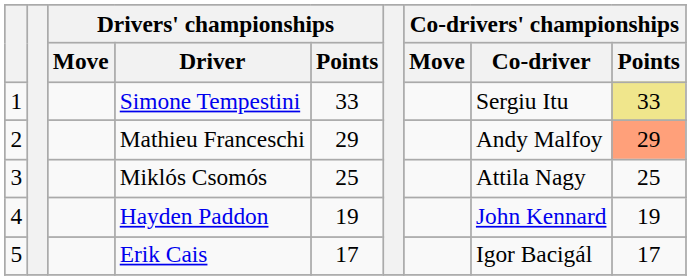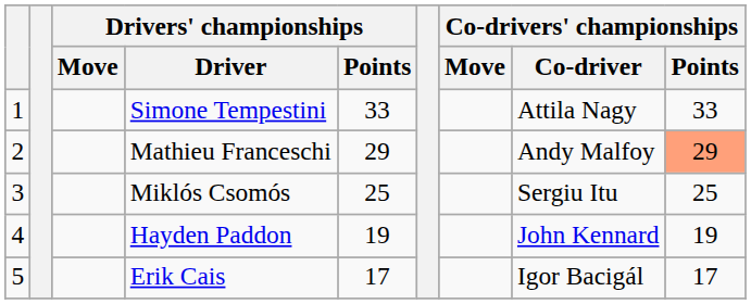 <table class="wikitable" style="font-size:85%;">
 <tr>
 <th rowspan="2"></th>
 <th rowspan="7" style="width:5px;"></th>
 <th colspan="3">Drivers' championships</th>
 <th rowspan="7" style="width:5px;"></th>
 <th colspan="3" nowrap="">Co-drivers' championships</th>
 </tr>
 <tr>
 <th>Move</th>
 <th>Driver</th>
 <th>Points</th>
 <th>Move</th>
 <th>Co-driver</th>
 <th>Points</th>
 </tr>
 <tr>
 <td align="center">1</td>
 <td align="center"></td>
 <td><a href='#'>Simone Tempestini</a></td>
 <td align="center">33</td>
 <td align="center"></td>
-<td>Sergiu Itu</td>
-<td align="center" style="background: khaki;">33</td>
+<td>Attila Nagy</td>
+<td align="center">33</td>
 </tr>
 <tr>
 <td align="center">2</td>
 <td align="center"></td>
 <td>Mathieu Franceschi</td>
 <td align="center">29</td>
 <td align="center"></td>
 <td>Andy Malfoy</td>
 <td align="center" style="background: lightsalmon;">29</td>
 </tr>
 <tr>
 <td align="center">3</td>
 <td align="center"></td>
 <td>Miklós Csomós</td>
 <td align="center">25</td>
 <td align="center"></td>
-<td>Attila Nagy</td>
+<td>Sergiu Itu</td>
 <td align="center">25</td>
 </tr>
 <tr>
 <td align="center">4</td>
 <td align="center"></td>
 <td><a href='#'>Hayden Paddon</a></td>
 <td align="center">19</td>
 <td align="center"></td>
 <td><a href='#'>John Kennard</a></td>
 <td align="center">19</td>
 </tr>
 <tr>
 <td align="center">5</td>
 <td align="center"></td>
 <td><a href='#'>Erik Cais</a></td>
 <td align="center">17</td>
 <td align="center"></td>
 <td>Igor Bacigál</td>
 <td align="center">17</td>
 </tr>
 </table>
